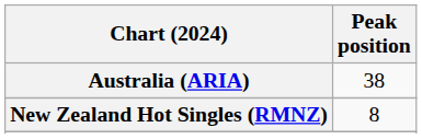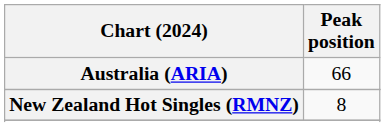 <table class="wikitable sortable plainrowheaders" style="text-align:center">
 <tr>
 <th scope="col">Chart (2024)</th>
 <th scope="col">Peak<br>position</th>
 </tr>
 <tr>
 <th scope="row">Australia (<a href='#'>ARIA</a>)</th>
-<td>38</td>
+<td>66</td>
 </tr>
 <tr>
 </tr>
 <tr>
 </tr>
 <tr>
 <th scope="row">New Zealand Hot Singles (<a href='#'>RMNZ</a>)</th>
 <td>8</td>
 </tr>
 <tr>
 </tr>
 <tr>
 </tr>
 <tr>
 </tr>
 <tr>
 </tr>
 <tr>
 </tr>
 <tr>
 </tr>
 <tr>
 </tr>
 </table>
